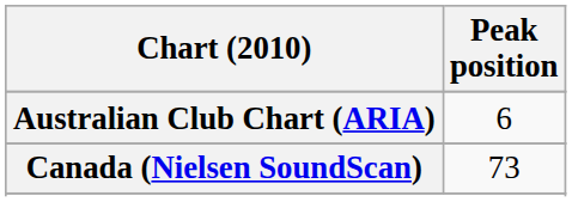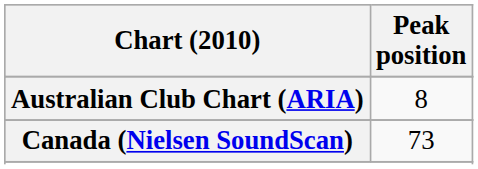 <table class="wikitable sortable plainrowheaders" style="text-align:center">
 <tr>
 <th>Chart (2010)</th>
 <th>Peak<br>position</th>
 </tr>
 <tr>
 </tr>
 <tr>
 <th scope="row">Australian Club Chart (<a href='#'>ARIA</a>)</th>
-<td>6</td>
+<td>8</td>
 </tr>
 <tr>
 </tr>
 <tr>
 </tr>
 <tr>
 <th scope="row">Canada (<a href='#'>Nielsen SoundScan</a>)</th>
 <td>73</td>
 </tr>
 <tr>
 </tr>
 <tr>
 </tr>
 <tr>
 </tr>
 <tr>
 </tr>
 </table>
